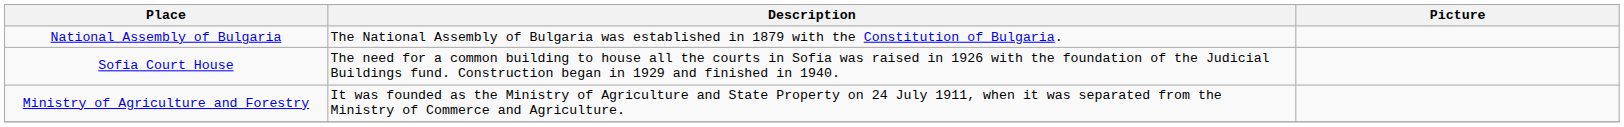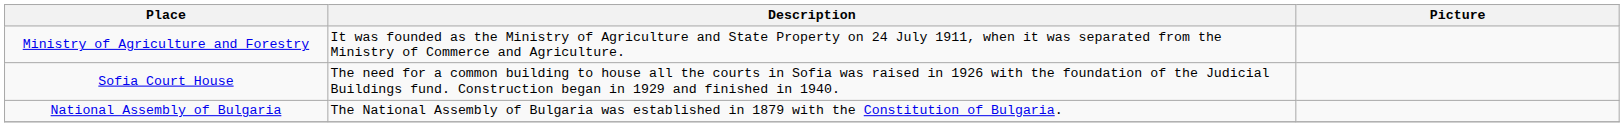 <table style="width:100%;" class="wikitable" border="1">
 <tr>
 <th width=8%>Place</th>
 <th width=24%>Description</th>
 <th width=8%>Picture</th>
 </tr>
 <tr>
-<td align="center"><a href='#'>National Assembly of Bulgaria</a></td>
-<td align="left">The National Assembly of Bulgaria was established in 1879 with the <a href='#'>Constitution of Bulgaria</a>.</td>
+<td align="center"><a href='#'>Ministry of Agriculture and Forestry</a></td>
+<td align="left">It was founded as the Ministry of Agriculture and State Property on 24 July 1911, when it was separated from the Ministry of Commerce and Agriculture.</td>
 <td align="center"></td>
 </tr>
 <tr>
 <td align="center"><a href='#'>Sofia Court House</a></td>
 <td align="left">The need for a common building to house all the courts in Sofia was raised in 1926 with the foundation of the Judicial Buildings fund. Construction began in 1929 and finished in 1940.</td>
 <td align="center"></td>
 </tr>
 <tr>
-<td align="center"><a href='#'>Ministry of Agriculture and Forestry</a></td>
-<td align="left">It was founded as the Ministry of Agriculture and State Property on 24 July 1911, when it was separated from the Ministry of Commerce and Agriculture.</td>
+<td align="center"><a href='#'>National Assembly of Bulgaria</a></td>
+<td align="left">The National Assembly of Bulgaria was established in 1879 with the <a href='#'>Constitution of Bulgaria</a>.</td>
 <td align="center"></td>
 </tr>
 <tr>
 </tr>
 </table>
